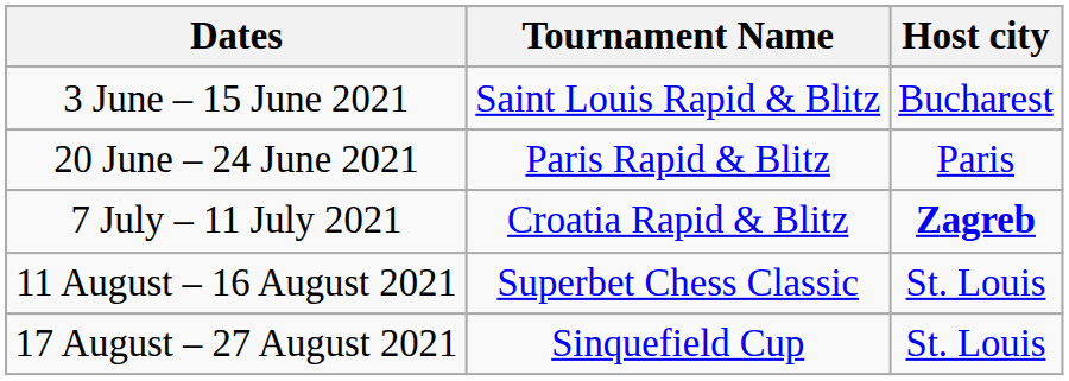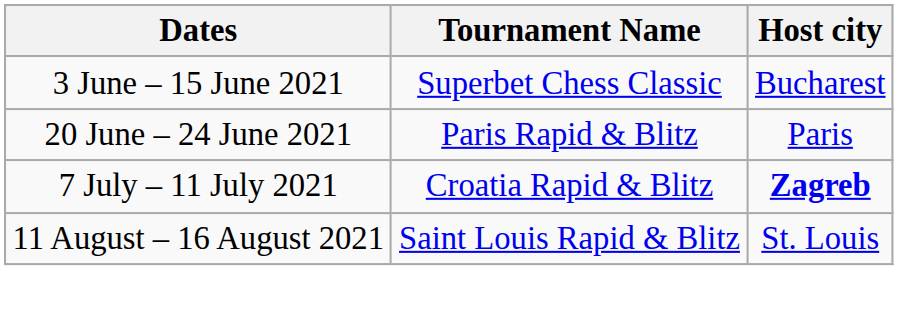 <table class="wikitable sortable" style="text-align:center;">
 <tr>
 <th>Dates</th>
 <th>Tournament Name</th>
 <th>Host city</th>
 </tr>
 <tr>
 <td>3 June – 15 June 2021</td>
-<td><a href='#'>Saint Louis Rapid & Blitz</a></td>
+<td><a href='#'>Superbet Chess Classic</a></td>
 <td> <a href='#'>Bucharest</a></td>
 </tr>
 <tr>
 <td>20 June – 24 June 2021</td>
 <td><a href='#'>Paris Rapid & Blitz</a></td>
 <td> <a href='#'>Paris</a></td>
 </tr>
 <tr>
 <td>7 July – 11 July 2021</td>
 <td><a href='#'>Croatia Rapid & Blitz</a></td>
 <td><strong> <a href='#'>Zagreb</a></strong></td>
 </tr>
 <tr>
 <td>11 August – 16 August 2021</td>
-<td><a href='#'>Superbet Chess Classic</a></td>
-<td> <a href='#'>St. Louis</a></td>
-</tr>
-<tr>
-<td>17 August – 27 August 2021</td>
-<td><a href='#'>Sinquefield Cup</a></td>
+<td><a href='#'>Saint Louis Rapid & Blitz</a></td>
 <td> <a href='#'>St. Louis</a></td>
 </tr>
 </table>
